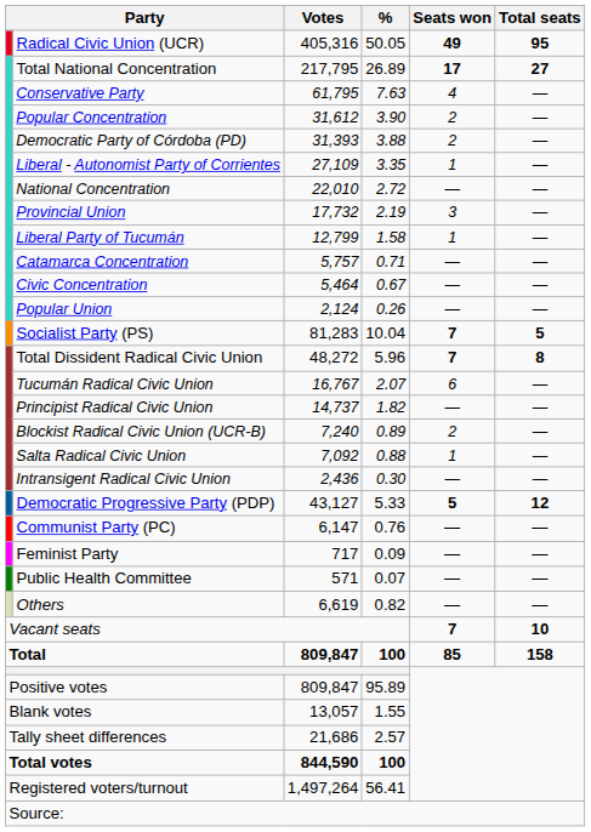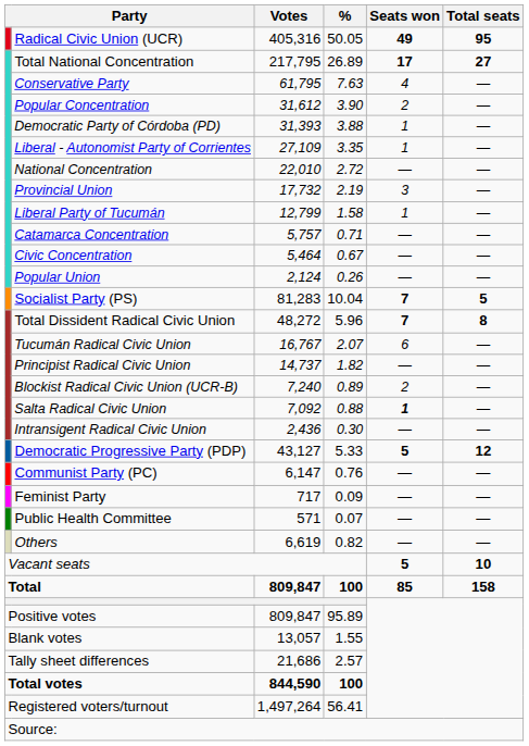 <table class="wikitable" style="text-align:right;">
 <tr>
 <th colspan=2>Party</th>
 <th>Votes</th>
 <th>%</th>
 <th>Seats won</th>
 <th>Total seats</th>
 </tr>
 <tr>
 <td bgcolor=#E10019></td>
 <td align=left><a href='#'>Radical Civic Union</a> (UCR)</td>
 <td>405,316</td>
 <td>50.05</td>
 <td align=center><strong>49</strong></td>
 <td align=center><strong>95</strong></td>
 </tr>
 <tr>
 <td bgcolor=#30D5C8 rowspan=11></td>
 <td align=left>Total National Concentration</td>
 <td>217,795</td>
 <td>26.89</td>
 <td align=center><strong>17</strong></td>
 <td align=center><strong>27</strong></td>
 </tr>
 <tr style="font-size: 95%; font-style: italic">
 <td align=left><span><a href='#'>Conservative Party</a></span></td>
 <td>61,795</td>
 <td>7.63</td>
 <td align=center>4</td>
 <td align=center>—</td>
 </tr>
 <tr style="font-size: 95%; font-style: italic">
 <td align=left><span><a href='#'>Popular Concentration</a></span></td>
 <td>31,612</td>
 <td>3.90</td>
 <td align=center>2</td>
 <td align=center>—</td>
 </tr>
 <tr style="font-size: 95%; font-style: italic">
 <td align=left><span>Democratic Party of Córdoba (PD)</span></td>
 <td>31,393</td>
 <td>3.88</td>
-<td align=center>2</td>
+<td align=center>1</td>
 <td align=center>—</td>
 </tr>
 <tr style="font-size: 95%; font-style: italic">
 <td align=left><span><a href='#'>Liberal</a> - <a href='#'>Autonomist Party of Corrientes</a></span></td>
 <td>27,109</td>
 <td>3.35</td>
 <td align=center>1</td>
 <td align=center>—</td>
 </tr>
 <tr style="font-size: 95%; font-style: italic">
 <td align=left><span>National Concentration</span></td>
 <td>22,010</td>
 <td>2.72</td>
 <td align=center>—</td>
 <td align=center>—</td>
 </tr>
 <tr style="font-size: 95%; font-style: italic">
 <td align=left><span><a href='#'>Provincial Union</a></span></td>
 <td>17,732</td>
 <td>2.19</td>
 <td align=center>3</td>
 <td align=center>—</td>
 </tr>
 <tr style="font-size: 95%; font-style: italic">
 <td align=left><span><a href='#'>Liberal Party of Tucumán</a></span></td>
 <td>12,799</td>
 <td>1.58</td>
 <td align=center>1</td>
 <td align=center>—</td>
 </tr>
 <tr style="font-size: 95%; font-style: italic">
 <td align=left><span><a href='#'>Catamarca Concentration</a></span></td>
 <td>5,757</td>
 <td>0.71</td>
 <td align=center>—</td>
 <td align=center>—</td>
 </tr>
 <tr style="font-size: 95%; font-style: italic">
 <td align=left><span><a href='#'>Civic Concentration</a></span></td>
 <td>5,464</td>
 <td>0.67</td>
 <td align=center>—</td>
 <td align=center>—</td>
 </tr>
 <tr style="font-size: 95%; font-style: italic">
 <td align=left><span><a href='#'>Popular Union</a></span></td>
 <td>2,124</td>
 <td>0.26</td>
 <td align=center>—</td>
 <td align=center>—</td>
 </tr>
 <tr>
 <td bgcolor=darkorange></td>
 <td align=left><a href='#'>Socialist Party</a> (PS)</td>
 <td>81,283</td>
 <td>10.04</td>
 <td align=center><strong>7</strong></td>
 <td align=center><strong>5</strong></td>
 </tr>
 <tr>
 <td bgcolor=#a52a2a rowspan=6></td>
 <td align=left>Total Dissident Radical Civic Union</td>
 <td>48,272</td>
 <td>5.96</td>
 <td align=center><strong>7</strong></td>
 <td align=center><strong>8</strong></td>
 </tr>
 <tr style="font-size: 95%; font-style: italic">
 <td align=left><span>Tucumán Radical Civic Union</span></td>
 <td>16,767</td>
 <td>2.07</td>
 <td align=center>6</td>
 <td align=center>—</td>
 </tr>
 <tr style="font-size: 95%; font-style: italic">
 <td align=left><span>Principist Radical Civic Union</span></td>
 <td>14,737</td>
 <td>1.82</td>
 <td align=center>—</td>
 <td align=center>—</td>
 </tr>
 <tr style="font-size: 95%; font-style: italic">
 <td align=left><span>Blockist Radical Civic Union (UCR-B)</span></td>
 <td>7,240</td>
 <td>0.89</td>
 <td align=center>2</td>
 <td align=center>—</td>
 </tr>
 <tr style="font-size: 95%; font-style: italic">
 <td align=left><span>Salta Radical Civic Union</span></td>
 <td>7,092</td>
 <td>0.88</td>
-<td align=center>1</td>
+<td align=center><strong>1</strong></td>
 <td align=center>—</td>
 </tr>
 <tr style="font-size: 95%; font-style: italic">
 <td align=left><span>Intransigent Radical Civic Union</span></td>
 <td>2,436</td>
 <td>0.30</td>
 <td align=center>—</td>
 <td align=center>—</td>
 </tr>
 <tr>
 <td bgcolor=#005C9E></td>
 <td align=left><a href='#'>Democratic Progressive Party</a> (PDP)</td>
 <td>43,127</td>
 <td>5.33</td>
 <td align=center><strong>5</strong></td>
 <td align=center><strong>12</strong></td>
 </tr>
 <tr>
 <td bgcolor=red></td>
 <td align=left><a href='#'>Communist Party</a> (PC)</td>
 <td>6,147</td>
 <td>0.76</td>
 <td align=center>—</td>
 <td align=center>—</td>
 </tr>
 <tr>
 <td bgcolor=fuchsia></td>
 <td align=left>Feminist Party</td>
 <td>717</td>
 <td>0.09</td>
 <td align=center>—</td>
 <td align=center>—</td>
 </tr>
 <tr>
 <td bgcolor=#008000></td>
 <td align=left>Public Health Committee</td>
 <td>571</td>
 <td>0.07</td>
 <td align=center>—</td>
 <td align=center>—</td>
 </tr>
 <tr>
 <td bgcolor=#DDDDBB></td>
 <td align=left><em>Others</em></td>
 <td>6,619</td>
 <td>0.82</td>
 <td align=center>—</td>
 <td align=center>—</td>
 </tr>
 <tr>
 <td colspan=4 align=left><em>Vacant seats</em></td>
-<td align=center><strong>7</strong></td>
+<td align=center><strong>5</strong></td>
 <td align=center><strong>10</strong></td>
 </tr>
 <tr style="font-weight:bold">
 <td colspan=2 align=left>Total</td>
 <td>809,847</td>
 <td>100</td>
 <td align=center><strong>85</strong></td>
 <td align=center><strong>158</strong></td>
 </tr>
 <tr>
 <th colspan=4></th>
 <td rowspan=6 colspan=2></td>
 </tr>
 <tr>
 <td align=left colspan=2>Positive votes</td>
 <td>809,847</td>
 <td>95.89</td>
 </tr>
 <tr>
 <td align=left colspan=2>Blank votes</td>
 <td>13,057</td>
 <td>1.55</td>
 </tr>
 <tr>
 <td align=left colspan=2>Tally sheet differences</td>
 <td>21,686</td>
 <td>2.57</td>
 </tr>
 <tr style="font-weight:bold">
 <td align=left colspan=2>Total votes</td>
 <td>844,590</td>
 <td>100</td>
 </tr>
 <tr>
 <td align=left colspan=2>Registered voters/turnout</td>
 <td>1,497,264</td>
 <td>56.41</td>
 </tr>
 <tr>
 <td colspan=6 align=left>Source:</td>
 </tr>
 </table>
